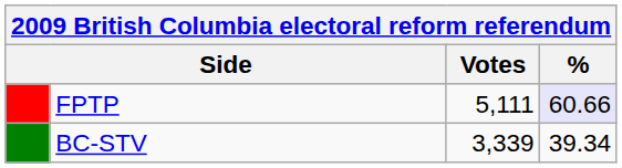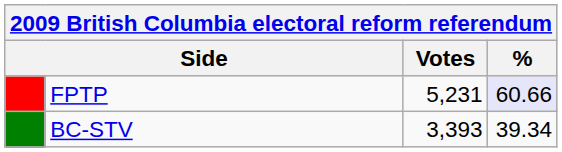 <table class="wikitable" style="font-size: 95%; clear:both">
 <tr style="background-color:#E9E9E9">
 <th colspan=4><a href='#'>2009 British Columbia electoral reform referendum</a></th>
 </tr>
 <tr style="background-color:#E9E9E9">
 <th colspan=2 style="width: 130px">Side</th>
 <th style="width: 50px">Votes</th>
 <th style="width: 40px">%</th>
 </tr>
 <tr>
 <td bgcolor="red"></td>
 <td><a href='#'>FPTP</a></td>
-<td align="right">5,111</td>
+<td align="right">5,231</td>
 <td align="right" style="background: lavender;">60.66</td>
 </tr>
 <tr>
 <td bgcolor="green"></td>
 <td><a href='#'>BC-STV</a></td>
-<td align="right">3,339</td>
+<td align="right">3,393</td>
 <td align="right">39.34</td>
 </tr>
 </table>
